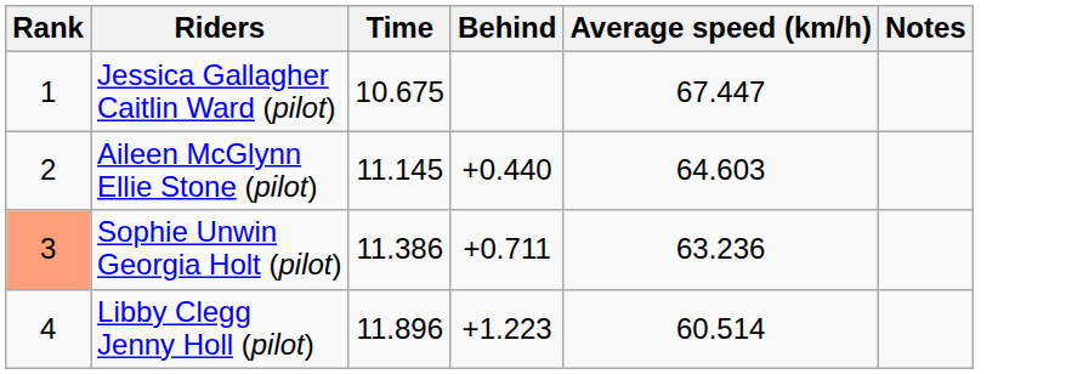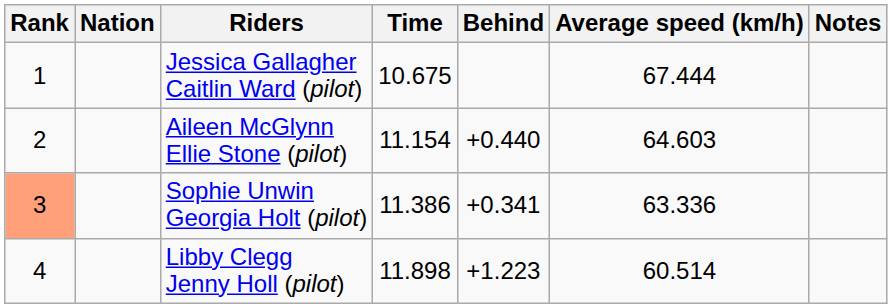 <table class="wikitable sortable" style="text-align:center">
 <tr>
 <th>Rank</th>
+<th>Nation</th>
 <th>Riders</th>
 <th>Time</th>
 <th>Behind</th>
 <th>Average speed (km/h)</th>
 <th>Notes</th>
 </tr>
 <tr>
 <td>1</td>
+<td align="left"></td>
 <td align="left"><a href='#'>Jessica Gallagher</a><br><a href='#'>Caitlin Ward</a> (<em>pilot</em>)</td>
 <td>10.675</td>
 <td></td>
-<td>67.447</td>
+<td>67.444</td>
 <td></td>
 </tr>
 <tr>
 <td>2</td>
+<td align="left"></td>
 <td align="left"><a href='#'>Aileen McGlynn</a><br><a href='#'>Ellie Stone</a> (<em>pilot</em>)</td>
-<td>11.145</td>
+<td>11.154</td>
 <td>+0.440</td>
 <td>64.603</td>
 <td></td>
 </tr>
 <tr>
 <td style="background: lightsalmon;">3</td>
+<td align="left"></td>
 <td align="left"><a href='#'>Sophie Unwin</a><br><a href='#'>Georgia Holt</a> (<em>pilot</em>)</td>
 <td>11.386</td>
-<td>+0.711</td>
-<td>63.236</td>
+<td>+0.341</td>
+<td>63.336</td>
 <td></td>
 </tr>
 <tr>
 <td>4</td>
+<td align="left"></td>
 <td align="left"><a href='#'>Libby Clegg</a><br><a href='#'>Jenny Holl</a> (<em>pilot</em>)</td>
-<td>11.896</td>
+<td>11.898</td>
 <td>+1.223</td>
 <td>60.514</td>
 <td></td>
 </tr>
 </table>
